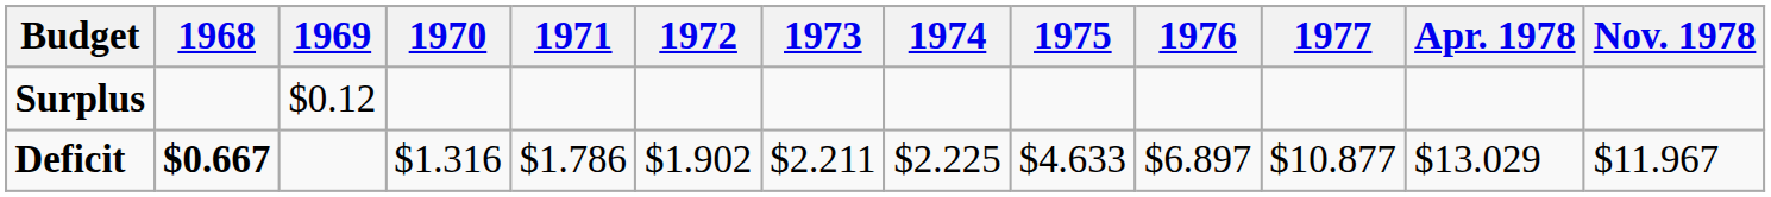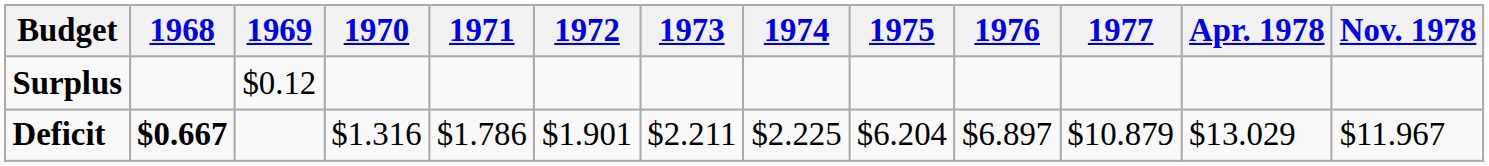 <table class="wikitable">
 <tr>
 <th>Budget</th>
 <th><a href='#'>1968</a></th>
 <th><a href='#'>1969</a></th>
 <th><a href='#'>1970</a></th>
 <th><a href='#'>1971</a></th>
 <th><a href='#'>1972</a></th>
 <th><a href='#'>1973</a></th>
 <th><a href='#'>1974</a></th>
 <th><a href='#'>1975</a></th>
 <th><a href='#'>1976</a></th>
 <th><a href='#'>1977</a></th>
 <th><a href='#'>Apr. 1978</a></th>
 <th><a href='#'>Nov. 1978</a></th>
 </tr>
 <tr>
 <td><strong>Surplus</strong></td>
 <td></td>
 <td>$0.12</td>
 <td></td>
 <td></td>
 <td></td>
 <td></td>
 <td></td>
 <td></td>
 <td></td>
 <td></td>
 <td></td>
 <td></td>
 </tr>
 <tr>
 <td><strong>Deficit</strong></td>
 <td><strong>$0.667</strong></td>
 <td></td>
 <td>$1.316</td>
 <td>$1.786</td>
-<td>$1.902</td>
+<td>$1.901</td>
 <td>$2.211</td>
 <td>$2.225</td>
-<td>$4.633</td>
+<td>$6.204</td>
 <td>$6.897</td>
-<td>$10.877</td>
+<td>$10.879</td>
 <td>$13.029</td>
 <td>$11.967</td>
 </tr>
 </table>
